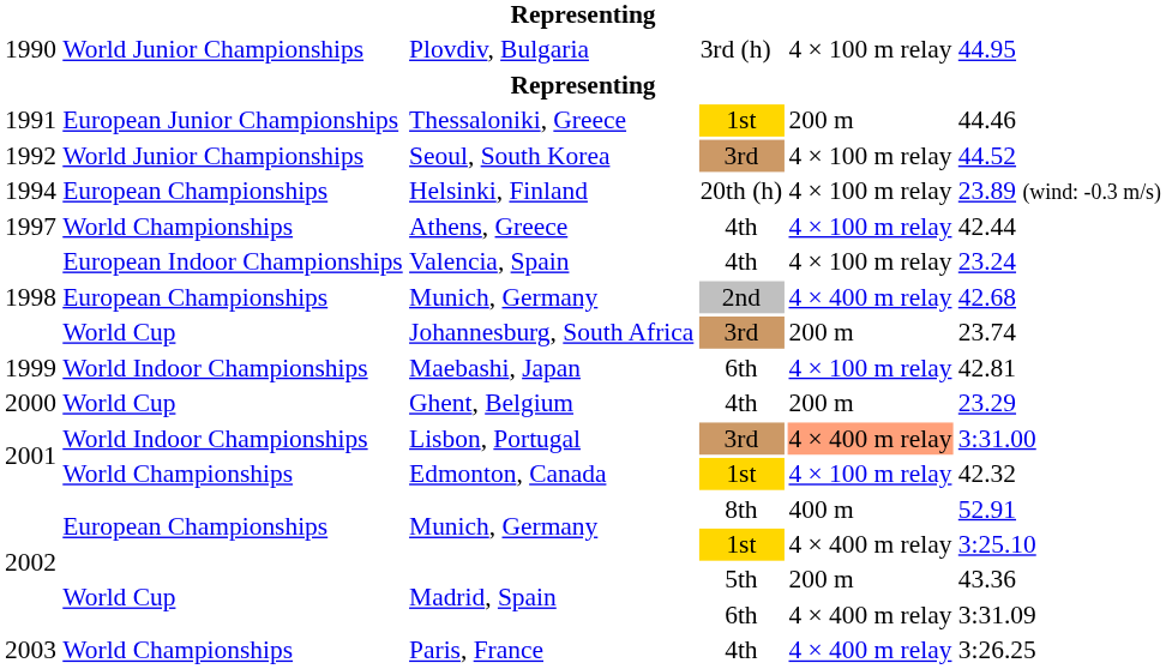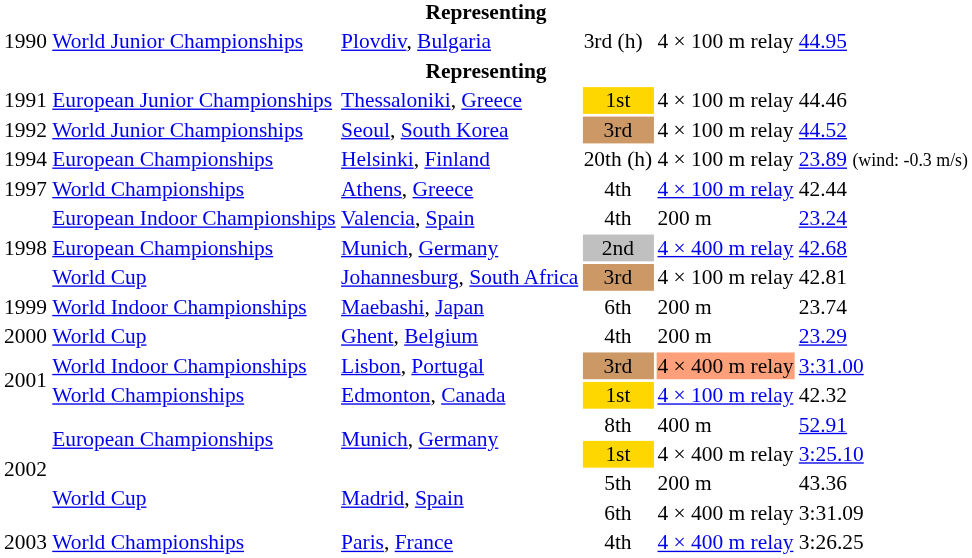 <table>
 <tr>
 <th colspan="6">Representing </th>
 </tr>
 <tr>
 <td>1990</td>
 <td><a href='#'>World Junior Championships</a></td>
 <td><a href='#'>Plovdiv</a>, <a href='#'>Bulgaria</a></td>
 <td>3rd (h)</td>
 <td>4 × 100 m relay</td>
 <td><a href='#'>44.95</a></td>
 </tr>
 <tr>
 <th colspan="6">Representing </th>
 </tr>
 <tr>
 <td>1991</td>
 <td><a href='#'>European Junior Championships</a></td>
 <td><a href='#'>Thessaloniki</a>, <a href='#'>Greece</a></td>
 <td bgcolor="gold" align="center">1st</td>
-<td>200 m</td>
+<td>4 × 100 m relay</td>
 <td>44.46</td>
 </tr>
 <tr>
 <td>1992</td>
 <td><a href='#'>World Junior Championships</a></td>
 <td><a href='#'>Seoul</a>, <a href='#'>South Korea</a></td>
 <td bgcolor="cc9966" align="center">3rd</td>
 <td>4 × 100 m relay</td>
 <td><a href='#'>44.52</a></td>
 </tr>
 <tr>
 <td>1994</td>
 <td><a href='#'>European Championships</a></td>
 <td><a href='#'>Helsinki</a>, <a href='#'>Finland</a></td>
 <td>20th (h)</td>
 <td>4 × 100 m relay</td>
 <td><a href='#'>23.89</a> <small>(wind: -0.3 m/s)</small></td>
 </tr>
 <tr>
 <td>1997</td>
 <td><a href='#'>World Championships</a></td>
 <td><a href='#'>Athens</a>, <a href='#'>Greece</a></td>
 <td align="center">4th</td>
 <td><a href='#'>4 × 100 m relay</a></td>
 <td>42.44</td>
 </tr>
 <tr>
 <td rowspan=3>1998</td>
 <td><a href='#'>European Indoor Championships</a></td>
 <td><a href='#'>Valencia</a>, <a href='#'>Spain</a></td>
 <td align="center">4th</td>
-<td>4 × 100 m relay</td>
+<td>200 m</td>
 <td><a href='#'>23.24</a></td>
 </tr>
 <tr>
 <td><a href='#'>European Championships</a></td>
 <td><a href='#'>Munich</a>, <a href='#'>Germany</a></td>
 <td bgcolor="silver" align="center">2nd</td>
 <td><a href='#'>4 × 400 m relay</a></td>
 <td><a href='#'>42.68</a></td>
 </tr>
 <tr>
 <td><a href='#'>World Cup</a></td>
 <td><a href='#'>Johannesburg</a>, <a href='#'>South Africa</a></td>
 <td bgcolor="cc9966" align="center">3rd</td>
-<td>200 m</td>
-<td>23.74</td>
+<td>4 × 100 m relay</td>
+<td>42.81</td>
 </tr>
 <tr>
 <td>1999</td>
 <td><a href='#'>World Indoor Championships</a></td>
 <td><a href='#'>Maebashi</a>, <a href='#'>Japan</a></td>
 <td align="center">6th</td>
-<td><a href='#'>4 × 100 m relay</a></td>
-<td>42.81</td>
+<td>200 m</td>
+<td>23.74</td>
 </tr>
 <tr>
 <td>2000</td>
 <td><a href='#'>World Cup</a></td>
 <td><a href='#'>Ghent</a>, <a href='#'>Belgium</a></td>
 <td align="center">4th</td>
 <td>200 m</td>
 <td><a href='#'>23.29</a></td>
 </tr>
 <tr>
 <td rowspan=2>2001</td>
 <td><a href='#'>World Indoor Championships</a></td>
 <td><a href='#'>Lisbon</a>, <a href='#'>Portugal</a></td>
 <td bgcolor="cc9966" align="center">3rd</td>
 <td style="background: lightsalmon;">4 × 400 m relay</td>
 <td><a href='#'>3:31.00</a></td>
 </tr>
 <tr>
 <td><a href='#'>World Championships</a></td>
 <td><a href='#'>Edmonton</a>, <a href='#'>Canada</a></td>
 <td bgcolor="gold" align="center">1st</td>
 <td><a href='#'>4 × 100 m relay</a></td>
 <td>42.32</td>
 </tr>
 <tr>
 <td rowspan=4>2002</td>
 <td rowspan=2><a href='#'>European Championships</a></td>
 <td rowspan=2><a href='#'>Munich</a>, <a href='#'>Germany</a></td>
 <td align="center">8th</td>
 <td>400 m</td>
 <td><a href='#'>52.91</a></td>
 </tr>
 <tr>
 <td bgcolor="gold" align="center">1st</td>
 <td>4 × 400 m relay</td>
 <td><a href='#'>3:25.10</a></td>
 </tr>
 <tr>
 <td rowspan=2><a href='#'>World Cup</a></td>
 <td rowspan=2><a href='#'>Madrid</a>, <a href='#'>Spain</a></td>
 <td align="center">5th</td>
 <td>200 m</td>
 <td>43.36</td>
 </tr>
 <tr>
 <td align="center">6th</td>
 <td>4 × 400 m relay</td>
 <td>3:31.09</td>
 </tr>
 <tr>
 <td>2003</td>
 <td><a href='#'>World Championships</a></td>
 <td><a href='#'>Paris</a>, <a href='#'>France</a></td>
 <td align="center">4th</td>
 <td><a href='#'>4 × 400 m relay</a></td>
 <td>3:26.25</td>
 </tr>
 </table>
